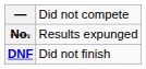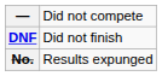 <table class="wikitable">
 <tr>
 <th scope="row">—</th>
 <td>Did not compete</td>
 </tr>
 <tr>
+<th scope="row"><a href='#'>DNF</a></th>
+<td>Did not finish</td>
+</tr>
+<tr>
 <th scope="row"><del>No.</del></th>
 <td>Results expunged</td>
 </tr>
-<tr>
-<th scope="row"><a href='#'>DNF</a></th>
-<td>Did not finish</td>
-</tr>
 </table>
